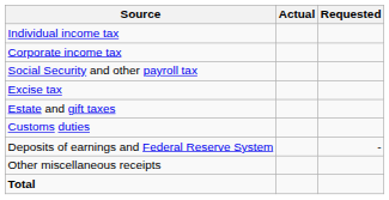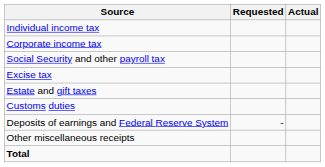 <table class="wikitable sortable">
 <tr>
 <th>Source</th>
+<th>Requested</th>
 <th>Actual</th>
-<th>Requested</th>
 </tr>
 <tr>
 <td><a href='#'>Individual income tax</a></td>
 <td style="text-align:right"></td>
 <td style="text-align:right"></td>
 </tr>
 <tr>
 <td><a href='#'>Corporate income tax</a></td>
 <td style="text-align:right"></td>
 <td style="text-align:right"></td>
 </tr>
 <tr>
 <td><a href='#'>Social Security</a> and other <a href='#'>payroll tax</a></td>
 <td style="text-align:right"></td>
 <td style="text-align:right"></td>
 </tr>
 <tr>
 <td><a href='#'>Excise tax</a></td>
 <td style="text-align:right"></td>
 <td style="text-align:right"></td>
 </tr>
 <tr>
 <td><a href='#'>Estate</a> and <a href='#'>gift taxes</a></td>
 <td style="text-align:right"></td>
 <td style="text-align:right"></td>
 </tr>
 <tr>
 <td><a href='#'>Customs</a> <a href='#'>duties</a></td>
 <td style="text-align:right"></td>
 <td style="text-align:right"></td>
 </tr>
 <tr>
 <td>Deposits of earnings and <a href='#'>Federal Reserve System</a></td>
+<td style="text-align:right">-</td>
 <td style="text-align:right"></td>
-<td style="text-align:right">-</td>
 </tr>
 <tr>
 <td>Other miscellaneous receipts</td>
 <td style="text-align:right"></td>
 <td style="text-align:right"></td>
 </tr>
 <tr class="sortbottom">
 <td><strong>Total</strong></td>
 <td style="text-align:right"><strong></strong></td>
 <td style="text-align:right"><strong></strong></td>
 </tr>
 </table>
